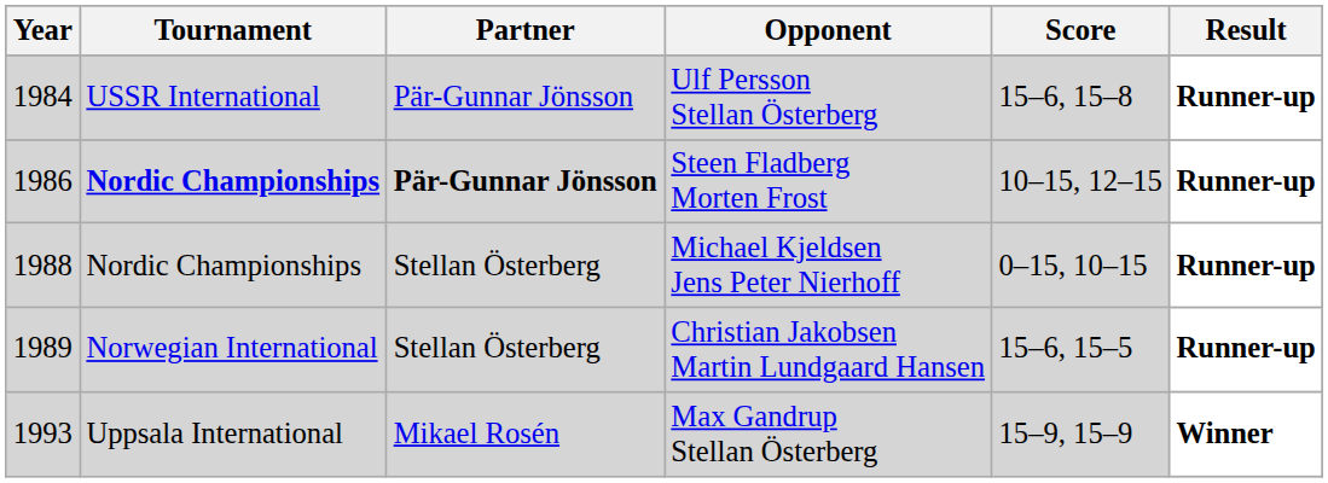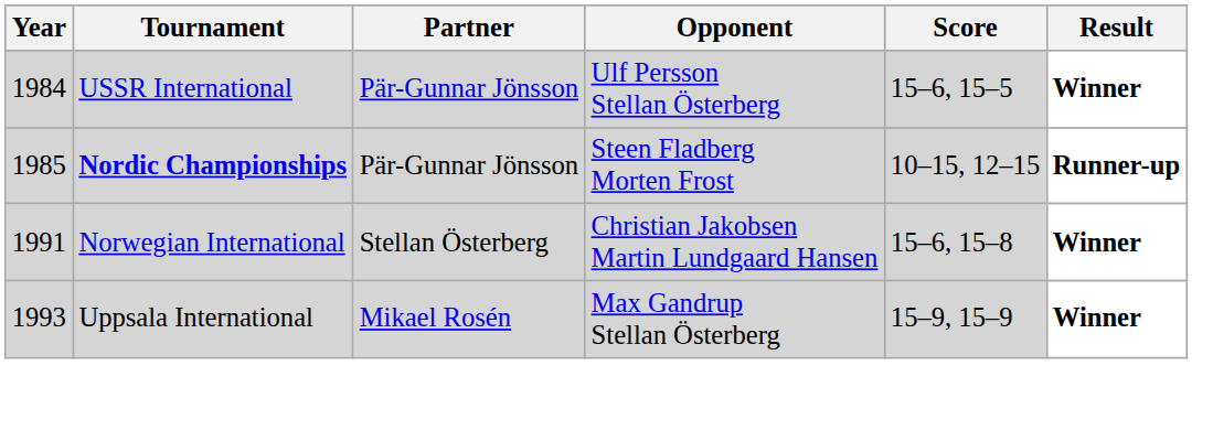 <table class="sortable wikitable" style="font-size: 90%">
 <tr>
 <th>Year</th>
 <th>Tournament</th>
 <th>Partner</th>
 <th>Opponent</th>
 <th>Score</th>
 <th>Result</th>
 </tr>
 <tr style="background:#D5D5D5">
 <td align="center">1984</td>
 <td align="left"><a href='#'>USSR International</a></td>
 <td align="left"> <a href='#'>Pär-Gunnar Jönsson</a></td>
 <td align="left"> <a href='#'>Ulf Persson</a><br> <a href='#'>Stellan Österberg</a></td>
-<td align="left">15–6, 15–8</td>
-<td style="text-align:left; background:white"> <strong>Runner-up</strong></td>
+<td align="left">15–6, 15–5</td>
+<td style="text-align:left; background:white"> <strong>Winner</strong></td>
 </tr>
 <tr style="background:#D5D5D5">
-<td align="center">1986</td>
+<td align="center">1985</td>
 <td align="left"><strong><a href='#'>Nordic Championships</a></strong></td>
-<td align="left"><strong> Pär-Gunnar Jönsson</strong></td>
+<td align="left"> Pär-Gunnar Jönsson</td>
 <td align="left"> <a href='#'>Steen Fladberg</a><br> <a href='#'>Morten Frost</a></td>
 <td align="left">10–15, 12–15</td>
 <td style="text-align:left; background:white"> <strong>Runner-up</strong></td>
 </tr>
 <tr style="background:#D5D5D5">
-<td align="center">1988</td>
-<td align="left">Nordic Championships</td>
-<td align="left"> Stellan Österberg</td>
-<td align="left"> <a href='#'>Michael Kjeldsen</a><br> <a href='#'>Jens Peter Nierhoff</a></td>
-<td align="left">0–15, 10–15</td>
-<td style="text-align:left; background:white"> <strong>Runner-up</strong></td>
-</tr>
-<tr style="background:#D5D5D5">
-<td align="center">1989</td>
+<td align="center">1991</td>
 <td align="left"><a href='#'>Norwegian International</a></td>
 <td align="left"> Stellan Österberg</td>
 <td align="left"> <a href='#'>Christian Jakobsen</a><br> <a href='#'>Martin Lundgaard Hansen</a></td>
-<td align="left">15–6, 15–5</td>
-<td style="text-align:left; background:white"> <strong>Runner-up</strong></td>
+<td align="left">15–6, 15–8</td>
+<td style="text-align:left; background:white"> <strong>Winner</strong></td>
 </tr>
 <tr style="background:#D5D5D5">
 <td align="center">1993</td>
 <td align="left">Uppsala International</td>
 <td align="left"> <a href='#'>Mikael Rosén</a></td>
 <td align="left"> <a href='#'>Max Gandrup</a><br> Stellan Österberg</td>
 <td align="left">15–9, 15–9</td>
 <td style="text-align:left; background:white"> <strong>Winner</strong></td>
 </tr>
 </table>
